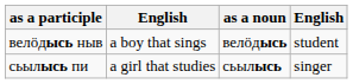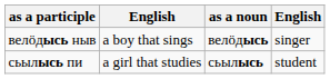 <table class="wikitable">
 <tr style="background:#dfdfdf;" |>
 <th>as a participle</th>
 <th>English</th>
 <th>as a noun</th>
 <th>English</th>
 </tr>
 <tr>
 <td>велӧд<strong>ысь</strong> ныв</td>
 <td>a boy that sings</td>
 <td>велӧд<strong>ысь</strong></td>
-<td>student</td>
+<td>singer</td>
 </tr>
 <tr>
 <td>сьыл<strong>ысь</strong> пи</td>
 <td>a girl that studies</td>
 <td>сьыл<strong>ысь</strong></td>
-<td>singer</td>
+<td>student</td>
 </tr>
 </table>
